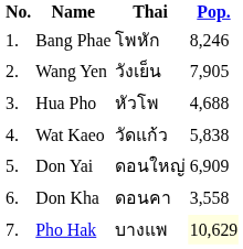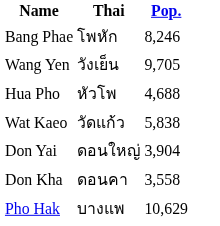 <table>
 <tr>
-<th>No.</th>
 <th>Name</th>
 <th>Thai</th>
 <th><a href='#'>Pop.</a></th>
 </tr>
 <tr>
-<td>1.</td>
 <td>Bang Phae</td>
 <td>โพหัก</td>
 <td>8,246</td>
 </tr>
 <tr>
-<td>2.</td>
 <td>Wang Yen</td>
 <td>วังเย็น</td>
-<td>7,905</td>
+<td>9,705</td>
 </tr>
 <tr>
-<td>3.</td>
 <td>Hua Pho</td>
 <td>หัวโพ</td>
 <td>4,688</td>
 </tr>
 <tr>
-<td>4.</td>
 <td>Wat Kaeo</td>
 <td>วัดแก้ว</td>
 <td>5,838</td>
 </tr>
 <tr>
-<td>5.</td>
 <td>Don Yai</td>
 <td>ดอนใหญ่</td>
-<td>6,909</td>
+<td>3,904</td>
 </tr>
 <tr>
-<td>6.</td>
 <td>Don Kha</td>
 <td>ดอนคา</td>
 <td>3,558</td>
 </tr>
 <tr>
-<td>7.</td>
 <td><a href='#'>Pho Hak</a></td>
 <td>บางแพ</td>
-<td style="background: lightyellow;">10,629</td>
+<td>10,629</td>
 </tr>
 </table>
